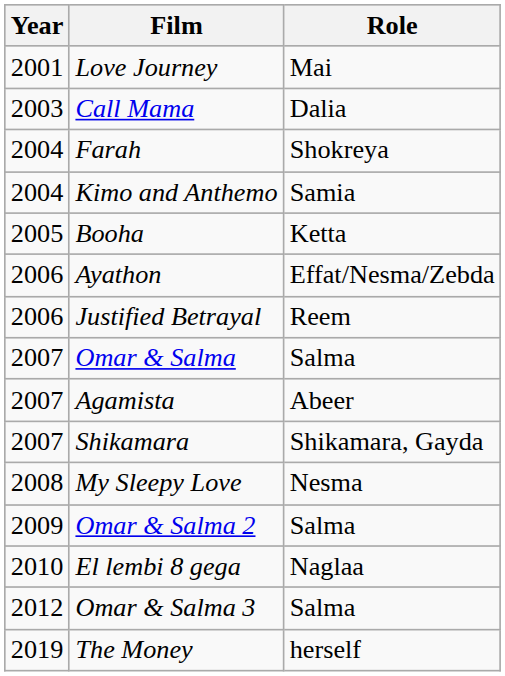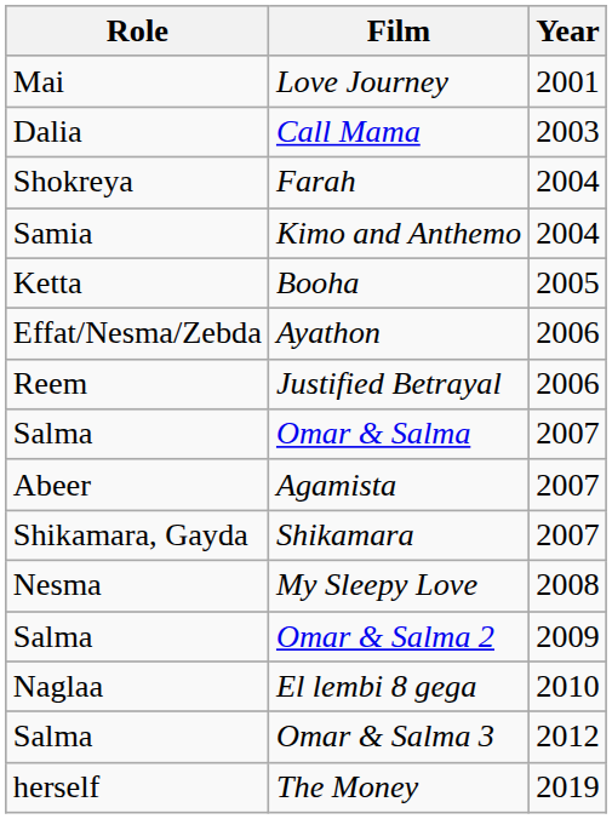 <table class="wikitable">
 <tr>
+<th>Role</th>
+<th>Film</th>
 <th>Year</th>
-<th>Film</th>
-<th>Role</th>
 </tr>
 <tr>
+<td>Mai</td>
+<td><em>Love Journey</em></td>
 <td>2001</td>
-<td><em>Love Journey</em></td>
-<td>Mai</td>
 </tr>
 <tr>
+<td>Dalia</td>
+<td><em><a href='#'>Call Mama</a></em></td>
 <td>2003</td>
-<td><em><a href='#'>Call Mama</a></em></td>
-<td>Dalia</td>
 </tr>
 <tr>
+<td>Shokreya</td>
+<td><em>Farah</em></td>
 <td>2004</td>
-<td><em>Farah</em></td>
-<td>Shokreya</td>
 </tr>
 <tr>
+<td>Samia</td>
+<td><em>Kimo and Anthemo</em></td>
 <td>2004</td>
-<td><em>Kimo and Anthemo</em></td>
-<td>Samia</td>
 </tr>
 <tr>
+<td>Ketta</td>
+<td><em>Booha</em></td>
 <td>2005</td>
-<td><em>Booha</em></td>
-<td>Ketta</td>
 </tr>
 <tr>
+<td>Effat/Nesma/Zebda</td>
+<td><em>Ayathon</em></td>
 <td>2006</td>
-<td><em>Ayathon</em></td>
-<td>Effat/Nesma/Zebda</td>
 </tr>
 <tr>
+<td>Reem</td>
+<td><em>Justified Betrayal</em></td>
 <td>2006</td>
-<td><em>Justified Betrayal</em></td>
-<td>Reem</td>
 </tr>
 <tr>
+<td>Salma</td>
+<td><em><a href='#'>Omar & Salma</a></em></td>
 <td>2007</td>
-<td><em><a href='#'>Omar & Salma</a></em></td>
-<td>Salma</td>
 </tr>
 <tr>
+<td>Abeer</td>
+<td><em>Agamista</em></td>
 <td>2007</td>
-<td><em>Agamista</em></td>
-<td>Abeer</td>
 </tr>
 <tr>
+<td>Shikamara, Gayda</td>
+<td><em>Shikamara</em></td>
 <td>2007</td>
-<td><em>Shikamara</em></td>
-<td>Shikamara, Gayda</td>
 </tr>
 <tr>
+<td>Nesma</td>
+<td><em>My Sleepy Love</em></td>
 <td>2008</td>
-<td><em>My Sleepy Love</em></td>
-<td>Nesma</td>
 </tr>
 <tr>
+<td>Salma</td>
+<td><em><a href='#'>Omar & Salma 2</a></em></td>
 <td>2009</td>
-<td><em><a href='#'>Omar & Salma 2</a></em></td>
-<td>Salma</td>
 </tr>
 <tr>
+<td>Naglaa</td>
+<td><em>El lembi 8 gega</em></td>
 <td>2010</td>
-<td><em>El lembi 8 gega</em></td>
-<td>Naglaa</td>
 </tr>
 <tr>
+<td>Salma</td>
+<td><em>Omar & Salma 3</em></td>
 <td>2012</td>
-<td><em>Omar & Salma 3</em></td>
-<td>Salma</td>
 </tr>
 <tr>
+<td>herself</td>
+<td><em>The Money</em></td>
 <td>2019</td>
-<td><em>The Money</em></td>
-<td>herself</td>
 </tr>
 </table>
